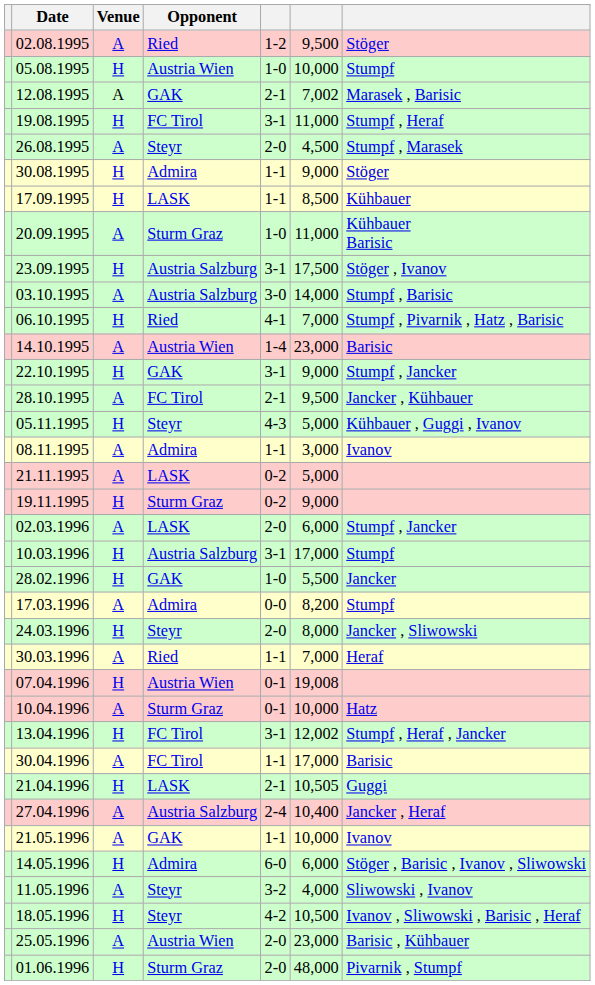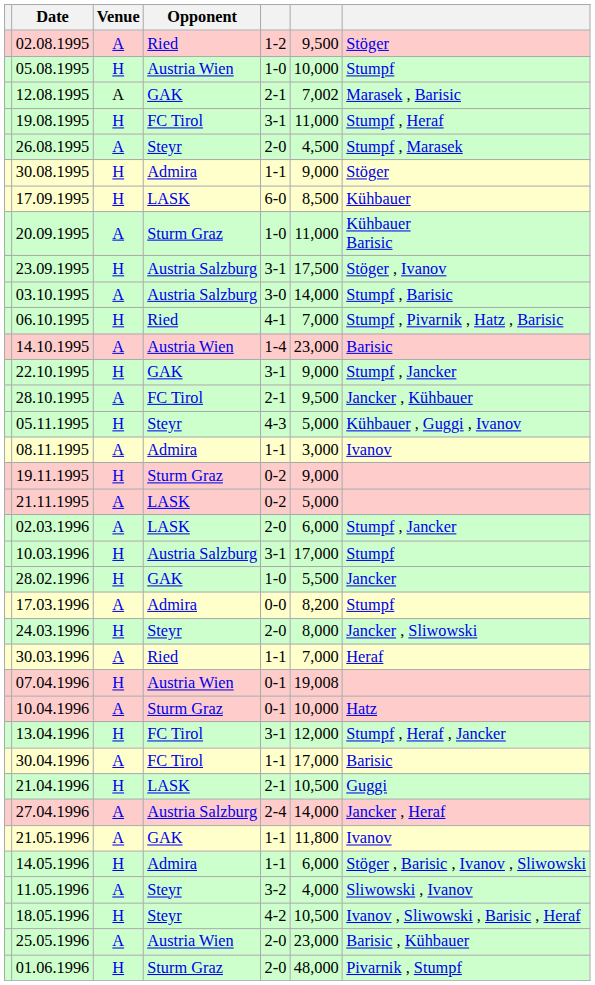 <table class="wikitable" Style="text-align: center">
 <tr>
 <th></th>
 <th>Date</th>
 <th>Venue</th>
 <th>Opponent</th>
 <th></th>
 <th></th>
 <th></th>
 </tr>
 <tr style="background:#fcc">
 <td></td>
 <td>02.08.1995</td>
 <td><a href='#'>A</a></td>
 <td align="left"><a href='#'>Ried</a></td>
 <td>1-2</td>
 <td align="right">9,500</td>
 <td align="left"><a href='#'>Stöger</a> </td>
 </tr>
 <tr style="background:#cfc">
 <td></td>
 <td>05.08.1995</td>
 <td><a href='#'>H</a></td>
 <td align="left"><a href='#'>Austria Wien</a></td>
 <td>1-0</td>
 <td align="right">10,000</td>
 <td align="left"><a href='#'>Stumpf</a> </td>
 </tr>
 <tr style="background:#cfc">
 <td></td>
 <td>12.08.1995</td>
 <td>A</td>
 <td align="left"><a href='#'>GAK</a></td>
 <td>2-1</td>
 <td align="right">7,002</td>
 <td align="left"><a href='#'>Marasek</a> , <a href='#'>Barisic</a> </td>
 </tr>
 <tr style="background:#cfc">
 <td></td>
 <td>19.08.1995</td>
 <td><a href='#'>H</a></td>
 <td align="left"><a href='#'>FC Tirol</a></td>
 <td>3-1</td>
 <td align="right">11,000</td>
 <td align="left"><a href='#'>Stumpf</a>  , <a href='#'>Heraf</a> </td>
 </tr>
 <tr style="background:#cfc">
 <td></td>
 <td>26.08.1995</td>
 <td><a href='#'>A</a></td>
 <td align="left"><a href='#'>Steyr</a></td>
 <td>2-0</td>
 <td align="right">4,500</td>
 <td align="left"><a href='#'>Stumpf</a> , <a href='#'>Marasek</a> </td>
 </tr>
 <tr style="background:#ffc">
 <td></td>
 <td>30.08.1995</td>
 <td><a href='#'>H</a></td>
 <td align="left"><a href='#'>Admira</a></td>
 <td>1-1</td>
 <td align="right">9,000</td>
 <td align="left"><a href='#'>Stöger</a> </td>
 </tr>
 <tr style="background:#ffc">
 <td></td>
 <td>17.09.1995</td>
 <td><a href='#'>H</a></td>
 <td align="left"><a href='#'>LASK</a></td>
-<td>1-1</td>
+<td>6-0</td>
 <td align="right">8,500</td>
 <td align="left"><a href='#'>Kühbauer</a> </td>
 </tr>
 <tr style="background:#cfc">
 <td></td>
 <td>20.09.1995</td>
 <td><a href='#'>A</a></td>
 <td align="left"><a href='#'>Sturm Graz</a></td>
 <td>1-0</td>
 <td align="right">11,000</td>
 <td align="left"><a href='#'>Kühbauer</a>  <br> <a href='#'>Barisic</a> </td>
 </tr>
 <tr style="background:#cfc">
 <td></td>
 <td>23.09.1995</td>
 <td><a href='#'>H</a></td>
 <td align="left"><a href='#'>Austria Salzburg</a></td>
 <td>3-1</td>
 <td align="right">17,500</td>
 <td align="left"><a href='#'>Stöger</a>  , <a href='#'>Ivanov</a> </td>
 </tr>
 <tr style="background:#cfc">
 <td></td>
 <td>03.10.1995</td>
 <td><a href='#'>A</a></td>
 <td align="left"><a href='#'>Austria Salzburg</a></td>
 <td>3-0</td>
 <td align="right">14,000</td>
 <td align="left"><a href='#'>Stumpf</a>  , <a href='#'>Barisic</a> </td>
 </tr>
 <tr style="background:#cfc">
 <td></td>
 <td>06.10.1995</td>
 <td><a href='#'>H</a></td>
 <td align="left"><a href='#'>Ried</a></td>
 <td>4-1</td>
 <td align="right">7,000</td>
 <td align="left"><a href='#'>Stumpf</a> , <a href='#'>Pivarnik</a> , <a href='#'>Hatz</a> , <a href='#'>Barisic</a> </td>
 </tr>
 <tr style="background:#fcc">
 <td></td>
 <td>14.10.1995</td>
 <td><a href='#'>A</a></td>
 <td align="left"><a href='#'>Austria Wien</a></td>
 <td>1-4</td>
 <td align="right">23,000</td>
 <td align="left"><a href='#'>Barisic</a> </td>
 </tr>
 <tr style="background:#cfc">
 <td></td>
 <td>22.10.1995</td>
 <td><a href='#'>H</a></td>
 <td align="left"><a href='#'>GAK</a></td>
 <td>3-1</td>
 <td align="right">9,000</td>
 <td align="left"><a href='#'>Stumpf</a>  , <a href='#'>Jancker</a> </td>
 </tr>
 <tr style="background:#cfc">
 <td></td>
 <td>28.10.1995</td>
 <td><a href='#'>A</a></td>
 <td align="left"><a href='#'>FC Tirol</a></td>
 <td>2-1</td>
 <td align="right">9,500</td>
 <td align="left"><a href='#'>Jancker</a> , <a href='#'>Kühbauer</a> </td>
 </tr>
 <tr style="background:#cfc">
 <td></td>
 <td>05.11.1995</td>
 <td><a href='#'>H</a></td>
 <td align="left"><a href='#'>Steyr</a></td>
 <td>4-3</td>
 <td align="right">5,000</td>
 <td align="left"><a href='#'>Kühbauer</a>  , <a href='#'>Guggi</a> , <a href='#'>Ivanov</a> </td>
 </tr>
 <tr style="background:#ffc">
 <td></td>
 <td>08.11.1995</td>
 <td><a href='#'>A</a></td>
 <td align="left"><a href='#'>Admira</a></td>
 <td>1-1</td>
 <td align="right">3,000</td>
 <td align="left"><a href='#'>Ivanov</a> </td>
 </tr>
 <tr style="background:#fcc">
 <td></td>
+<td>19.11.1995</td>
+<td><a href='#'>H</a></td>
+<td align="left"><a href='#'>Sturm Graz</a></td>
+<td>0-2</td>
+<td align="right">9,000</td>
+<td align="left"></td>
+</tr>
+<tr style="background:#fcc">
+<td></td>
 <td>21.11.1995</td>
 <td><a href='#'>A</a></td>
 <td align="left"><a href='#'>LASK</a></td>
 <td>0-2</td>
 <td align="right">5,000</td>
-<td align="left"></td>
-</tr>
-<tr style="background:#fcc">
-<td></td>
-<td>19.11.1995</td>
-<td><a href='#'>H</a></td>
-<td align="left"><a href='#'>Sturm Graz</a></td>
-<td>0-2</td>
-<td align="right">9,000</td>
 <td align="left"></td>
 </tr>
 <tr style="background:#cfc">
 <td></td>
 <td>02.03.1996</td>
 <td><a href='#'>A</a></td>
 <td align="left"><a href='#'>LASK</a></td>
 <td>2-0</td>
 <td align="right">6,000</td>
 <td align="left"><a href='#'>Stumpf</a> , <a href='#'>Jancker</a> </td>
 </tr>
 <tr style="background:#cfc">
 <td></td>
 <td>10.03.1996</td>
 <td><a href='#'>H</a></td>
 <td align="left"><a href='#'>Austria Salzburg</a></td>
 <td>3-1</td>
 <td align="right">17,000</td>
 <td align="left"><a href='#'>Stumpf</a>   </td>
 </tr>
 <tr style="background:#cfc">
 <td></td>
 <td>28.02.1996</td>
 <td><a href='#'>H</a></td>
 <td align="left"><a href='#'>GAK</a></td>
 <td>1-0</td>
 <td align="right">5,500</td>
 <td align="left"><a href='#'>Jancker</a> </td>
 </tr>
 <tr style="background:#ffc">
 <td></td>
 <td>17.03.1996</td>
 <td><a href='#'>A</a></td>
 <td align="left"><a href='#'>Admira</a></td>
 <td>0-0</td>
 <td align="right">8,200</td>
 <td align="left"><a href='#'>Stumpf</a> </td>
 </tr>
 <tr style="background:#cfc">
 <td></td>
 <td>24.03.1996</td>
 <td><a href='#'>H</a></td>
 <td align="left"><a href='#'>Steyr</a></td>
 <td>2-0</td>
 <td align="right">8,000</td>
 <td align="left"><a href='#'>Jancker</a> , <a href='#'>Sliwowski</a> </td>
 </tr>
 <tr style="background:#ffc">
 <td></td>
 <td>30.03.1996</td>
 <td><a href='#'>A</a></td>
 <td align="left"><a href='#'>Ried</a></td>
 <td>1-1</td>
 <td align="right">7,000</td>
 <td align="left"><a href='#'>Heraf</a> </td>
 </tr>
 <tr style="background:#fcc">
 <td></td>
 <td>07.04.1996</td>
 <td><a href='#'>H</a></td>
 <td align="left"><a href='#'>Austria Wien</a></td>
 <td>0-1</td>
 <td align="right">19,008</td>
 <td align="left"></td>
 </tr>
 <tr style="background:#fcc">
 <td></td>
 <td>10.04.1996</td>
 <td><a href='#'>A</a></td>
 <td align="left"><a href='#'>Sturm Graz</a></td>
 <td>0-1</td>
 <td align="right">10,000</td>
 <td align="left"><a href='#'>Hatz</a> </td>
 </tr>
 <tr style="background:#cfc">
 <td></td>
 <td>13.04.1996</td>
 <td><a href='#'>H</a></td>
 <td align="left"><a href='#'>FC Tirol</a></td>
 <td>3-1</td>
-<td align="right">12,002</td>
+<td align="right">12,000</td>
 <td align="left"><a href='#'>Stumpf</a> , <a href='#'>Heraf</a> , <a href='#'>Jancker</a> </td>
 </tr>
 <tr style="background:#ffc">
 <td></td>
 <td>30.04.1996</td>
 <td><a href='#'>A</a></td>
 <td align="left"><a href='#'>FC Tirol</a></td>
 <td>1-1</td>
 <td align="right">17,000</td>
 <td align="left"><a href='#'>Barisic</a> </td>
 </tr>
 <tr style="background:#cfc">
 <td></td>
 <td>21.04.1996</td>
 <td><a href='#'>H</a></td>
 <td align="left"><a href='#'>LASK</a></td>
 <td>2-1</td>
-<td align="right">10,505</td>
+<td align="right">10,500</td>
 <td align="left"><a href='#'>Guggi</a>  </td>
 </tr>
 <tr style="background:#fcc">
 <td></td>
 <td>27.04.1996</td>
 <td><a href='#'>A</a></td>
 <td align="left"><a href='#'>Austria Salzburg</a></td>
 <td>2-4</td>
-<td align="right">10,400</td>
+<td align="right">14,000</td>
 <td align="left"><a href='#'>Jancker</a> , <a href='#'>Heraf</a> </td>
 </tr>
 <tr style="background:#ffc">
 <td></td>
 <td>21.05.1996</td>
 <td><a href='#'>A</a></td>
 <td align="left"><a href='#'>GAK</a></td>
 <td>1-1</td>
-<td align="right">10,000</td>
+<td align="right">11,800</td>
 <td align="left"><a href='#'>Ivanov</a> </td>
 </tr>
 <tr style="background:#cfc">
 <td></td>
 <td>14.05.1996</td>
 <td><a href='#'>H</a></td>
 <td align="left"><a href='#'>Admira</a></td>
-<td>6-0</td>
+<td>1-1</td>
 <td align="right">6,000</td>
 <td align="left"><a href='#'>Stöger</a>   , <a href='#'>Barisic</a> , <a href='#'>Ivanov</a> , <a href='#'>Sliwowski</a> </td>
 </tr>
 <tr style="background:#cfc">
 <td></td>
 <td>11.05.1996</td>
 <td><a href='#'>A</a></td>
 <td align="left"><a href='#'>Steyr</a></td>
 <td>3-2</td>
 <td align="right">4,000</td>
 <td align="left"><a href='#'>Sliwowski</a>  , <a href='#'>Ivanov</a> </td>
 </tr>
 <tr style="background:#cfc">
 <td></td>
 <td>18.05.1996</td>
 <td><a href='#'>H</a></td>
 <td align="left"><a href='#'>Steyr</a></td>
 <td>4-2</td>
 <td align="right">10,500</td>
 <td align="left"><a href='#'>Ivanov</a> , <a href='#'>Sliwowski</a> , <a href='#'>Barisic</a> , <a href='#'>Heraf</a> </td>
 </tr>
 <tr style="background:#cfc">
 <td></td>
 <td>25.05.1996</td>
 <td><a href='#'>A</a></td>
 <td align="left"><a href='#'>Austria Wien</a></td>
 <td>2-0</td>
 <td align="right">23,000</td>
 <td align="left"><a href='#'>Barisic</a> , <a href='#'>Kühbauer</a> </td>
 </tr>
 <tr style="background:#cfc">
 <td></td>
 <td>01.06.1996</td>
 <td><a href='#'>H</a></td>
 <td align="left"><a href='#'>Sturm Graz</a></td>
 <td>2-0</td>
 <td align="right">48,000</td>
 <td align="left"><a href='#'>Pivarnik</a> , <a href='#'>Stumpf</a> </td>
 </tr>
 </table>
